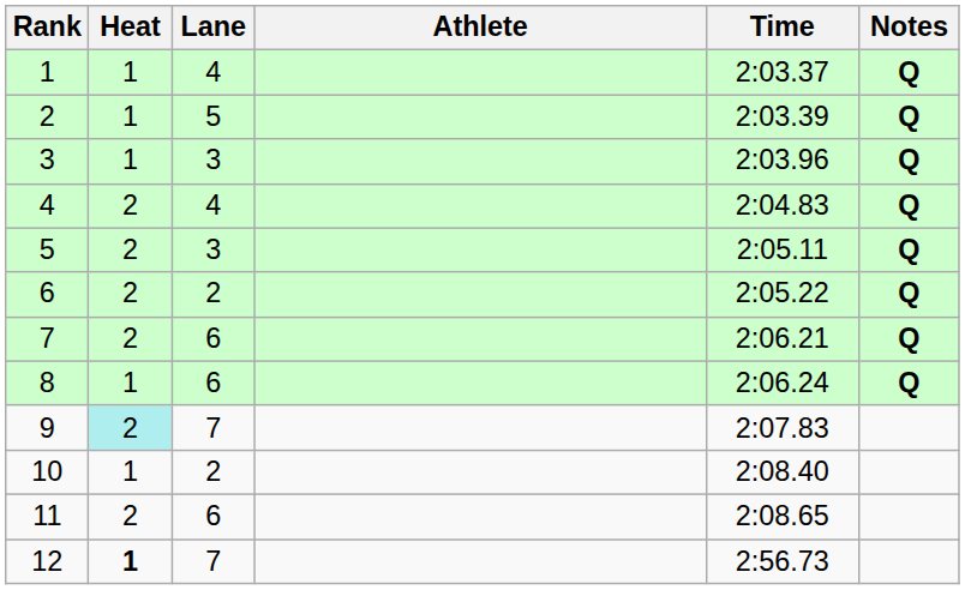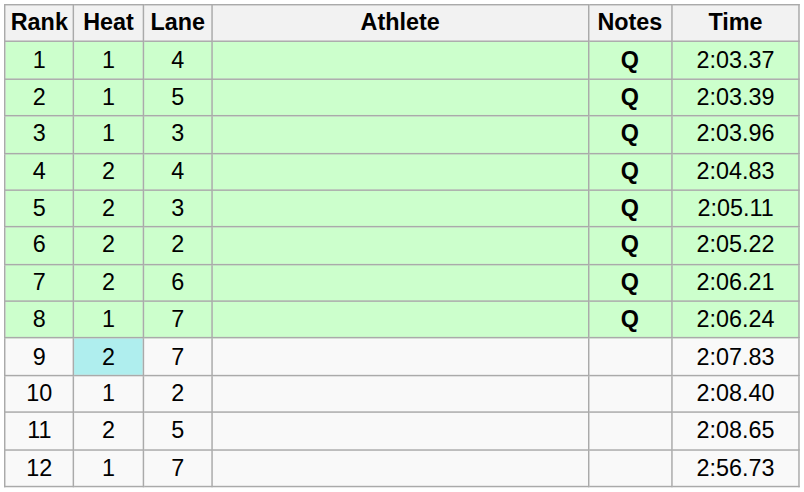 <table class="wikitable sortable" style="text-align:center">
 <tr>
 <th width=40>Rank</th>
 <th width=40>Heat</th>
 <th width=40>Lane</th>
 <th width=250>Athlete</th>
+<th width=50>Notes</th>
 <th width=80>Time</th>
-<th width=50>Notes</th>
 </tr>
 <tr bgcolor=ccffcc>
 <td>1</td>
 <td>1</td>
 <td>4</td>
 <td align=left></td>
+<td><strong>Q</strong></td>
 <td>2:03.37</td>
-<td><strong>Q</strong></td>
 </tr>
 <tr bgcolor=ccffcc>
 <td>2</td>
 <td>1</td>
 <td>5</td>
 <td align=left></td>
+<td><strong>Q</strong></td>
 <td>2:03.39</td>
-<td><strong>Q</strong></td>
 </tr>
 <tr bgcolor=ccffcc>
 <td>3</td>
 <td>1</td>
 <td>3</td>
 <td align=left></td>
+<td><strong>Q</strong></td>
 <td>2:03.96</td>
-<td><strong>Q</strong></td>
 </tr>
 <tr bgcolor=ccffcc>
 <td>4</td>
 <td>2</td>
 <td>4</td>
 <td align=left></td>
+<td><strong>Q</strong></td>
 <td>2:04.83</td>
-<td><strong>Q</strong></td>
 </tr>
 <tr bgcolor=ccffcc>
 <td>5</td>
 <td>2</td>
 <td>3</td>
 <td align=left></td>
+<td><strong>Q</strong></td>
 <td>2:05.11</td>
-<td><strong>Q</strong></td>
 </tr>
 <tr bgcolor=ccffcc>
 <td>6</td>
 <td>2</td>
 <td>2</td>
 <td align=left></td>
+<td><strong>Q</strong></td>
 <td>2:05.22</td>
-<td><strong>Q</strong></td>
 </tr>
 <tr bgcolor=ccffcc>
 <td>7</td>
 <td>2</td>
 <td>6</td>
 <td align=left></td>
+<td><strong>Q</strong></td>
 <td>2:06.21</td>
-<td><strong>Q</strong></td>
 </tr>
 <tr bgcolor=ccffcc>
 <td>8</td>
 <td>1</td>
-<td>6</td>
+<td>7</td>
 <td align=left></td>
+<td><strong>Q</strong></td>
 <td>2:06.24</td>
-<td><strong>Q</strong></td>
 </tr>
 <tr>
 <td>9</td>
 <td style="background: paleturquoise;">2</td>
 <td>7</td>
 <td align=left></td>
+<td></td>
 <td>2:07.83</td>
-<td></td>
 </tr>
 <tr>
 <td>10</td>
 <td>1</td>
 <td>2</td>
 <td align=left></td>
+<td></td>
 <td>2:08.40</td>
-<td></td>
 </tr>
 <tr>
 <td>11</td>
 <td>2</td>
-<td>6</td>
+<td>5</td>
 <td align=left></td>
+<td></td>
 <td>2:08.65</td>
-<td></td>
 </tr>
 <tr>
 <td>12</td>
-<td><strong>1</strong></td>
+<td>1</td>
 <td>7</td>
 <td align=left></td>
+<td></td>
 <td>2:56.73</td>
-<td></td>
 </tr>
 </table>
